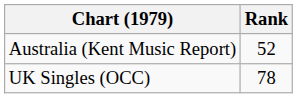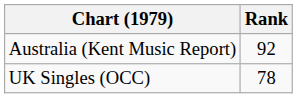 <table class="wikitable">
 <tr>
 <th>Chart (1979)</th>
 <th>Rank</th>
 </tr>
 <tr>
 <td>Australia (Kent Music Report)</td>
-<td align="center">52</td>
+<td align="center">92</td>
 </tr>
 <tr>
 <td>UK Singles (OCC)</td>
 <td align="center">78</td>
 </tr>
 </table>
